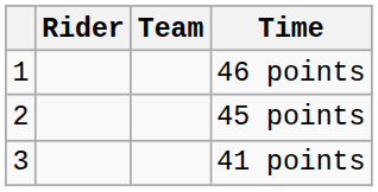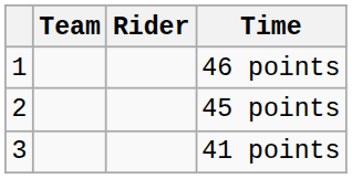 <table class="wikitable">
 <tr>
 <th></th>
+<th>Team</th>
 <th>Rider</th>
-<th>Team</th>
 <th>Time</th>
 </tr>
 <tr>
 <td>1</td>
+<td></td>
 <td> </td>
-<td></td>
 <td align="right">46 points</td>
 </tr>
 <tr>
 <td>2</td>
+<td></td>
 <td> </td>
-<td></td>
 <td align="right">45 points</td>
 </tr>
 <tr>
 <td>3</td>
 <td></td>
 <td></td>
 <td align="right">41 points</td>
 </tr>
 </table>
